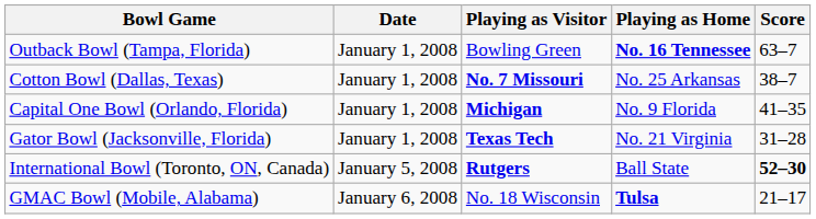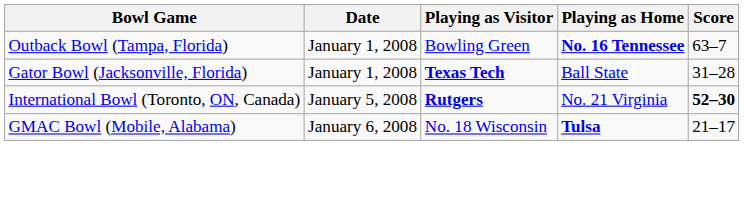 <table class="wikitable">
 <tr>
 <th>Bowl Game</th>
 <th>Date</th>
 <th>Playing as Visitor</th>
 <th>Playing as Home</th>
 <th>Score</th>
 </tr>
 <tr>
 <td><a href='#'>Outback Bowl</a> (<a href='#'>Tampa, Florida</a>)</td>
 <td>January 1, 2008</td>
 <td><a href='#'>Bowling Green</a></td>
 <td><strong><a href='#'>No. 16 Tennessee</a></strong></td>
 <td>63–7</td>
 </tr>
 <tr>
-<td><a href='#'>Cotton Bowl</a> (<a href='#'>Dallas, Texas</a>)</td>
-<td>January 1, 2008</td>
-<td><strong><a href='#'>No. 7 Missouri</a></strong></td>
-<td><a href='#'>No. 25 Arkansas</a></td>
-<td>38–7</td>
-</tr>
-<tr>
-<td><a href='#'>Capital One Bowl</a> (<a href='#'>Orlando, Florida</a>)</td>
-<td>January 1, 2008</td>
-<td><strong><a href='#'>Michigan</a></strong></td>
-<td><a href='#'>No. 9 Florida</a></td>
-<td>41–35</td>
-</tr>
-<tr>
 <td><a href='#'>Gator Bowl</a> (<a href='#'>Jacksonville, Florida</a>)</td>
 <td>January 1, 2008</td>
 <td><strong><a href='#'>Texas Tech</a></strong></td>
-<td><a href='#'>No. 21 Virginia</a></td>
+<td><a href='#'>Ball State</a></td>
 <td>31–28</td>
 </tr>
 <tr>
 <td><a href='#'>International Bowl</a> (Toronto, <a href='#'>ON</a>, Canada)</td>
 <td>January 5, 2008</td>
 <td><strong><a href='#'>Rutgers</a></strong></td>
-<td><a href='#'>Ball State</a></td>
+<td><a href='#'>No. 21 Virginia</a></td>
 <td><strong>52–30</strong></td>
 </tr>
 <tr>
 <td><a href='#'>GMAC Bowl</a> (<a href='#'>Mobile, Alabama</a>)</td>
 <td>January 6, 2008</td>
 <td><a href='#'>No. 18 Wisconsin</a></td>
 <td><strong><a href='#'>Tulsa</a></strong></td>
 <td>21–17</td>
 </tr>
 </table>
